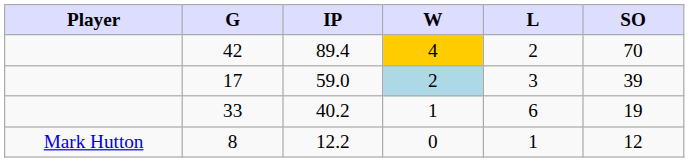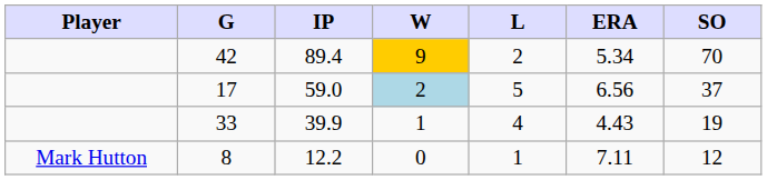 <table class="wikitable sortable">
 <tr>
 <th style="background:#ddf; width:16%;">Player</th>
 <th style="background:#ddf; width:9%;">G</th>
 <th style="background:#ddf; width:9%;">IP</th>
 <th style="background:#ddf; width:9%;">W</th>
 <th style="background:#ddf; width:9%;">L</th>
+<th style="background:#ddf; width:9%;">ERA</th>
 <th style="background:#ddf; width:9%;">SO</th>
 </tr>
 <tr style="text-align:center;">
 <td></td>
 <td>42</td>
 <td>89.4</td>
-<td bgcolor="#FFCC00">4</td>
+<td bgcolor="#FFCC00">9</td>
 <td>2</td>
+<td>5.34</td>
 <td>70</td>
 </tr>
 <tr style="text-align:center;">
 <td></td>
 <td>17</td>
 <td>59.0</td>
 <td style="background: lightblue;">2</td>
-<td>3</td>
-<td>39</td>
+<td>5</td>
+<td>6.56</td>
+<td>37</td>
 </tr>
 <tr style="text-align:center;">
 <td></td>
 <td>33</td>
-<td>40.2</td>
+<td>39.9</td>
 <td>1</td>
-<td>6</td>
+<td>4</td>
+<td>4.43</td>
 <td>19</td>
 </tr>
 <tr style="text-align:center;">
 <td><a href='#'>Mark Hutton</a></td>
 <td>8</td>
 <td>12.2</td>
 <td>0</td>
 <td>1</td>
+<td>7.11</td>
 <td>12</td>
 </tr>
 </table>
